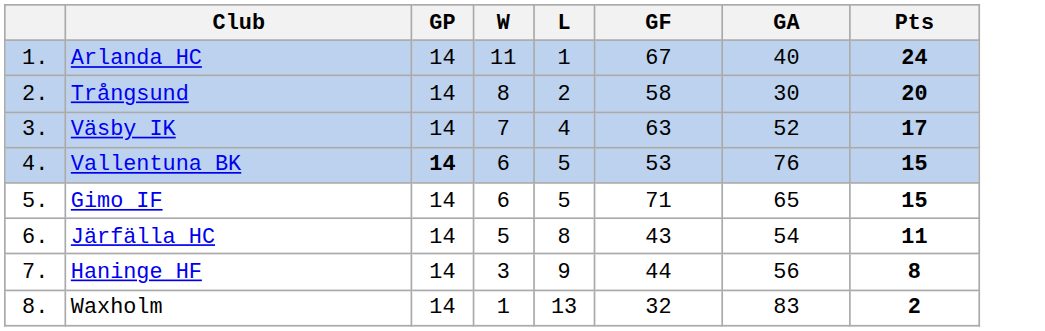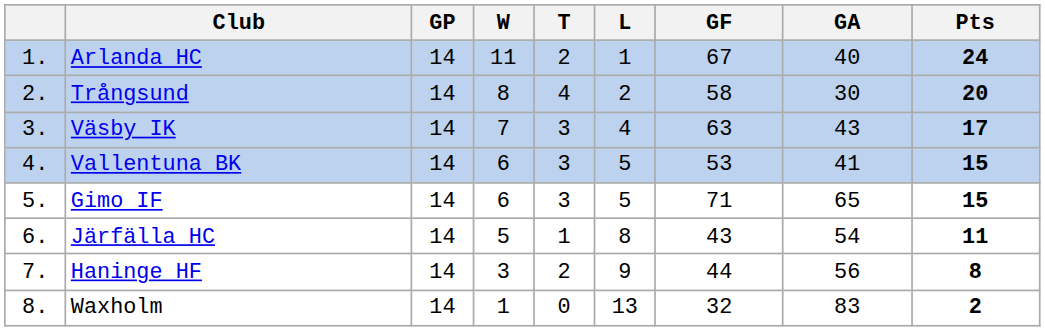 <table class="wikitable">
 <tr>
 <th width="30"></th>
 <th width="200">Club</th>
 <th width="30">GP</th>
 <th width="30">W</th>
+<th width="30">T</th>
 <th width="30">L</th>
 <th width="70">GF</th>
 <th width="70">GA</th>
 <th width="70">Pts</th>
 </tr>
 <tr bgcolor="#BCD2EE" align="center">
 <td>1.</td>
 <td align="left"><a href='#'>Arlanda HC</a></td>
 <td>14</td>
 <td>11</td>
+<td>2</td>
 <td>1</td>
 <td>67</td>
 <td>40</td>
 <td><strong>24</strong></td>
 </tr>
 <tr bgcolor="#BCD2EE" align="center">
 <td>2.</td>
 <td align="left"><a href='#'>Trångsund</a></td>
 <td>14</td>
 <td>8</td>
+<td>4</td>
 <td>2</td>
 <td>58</td>
 <td>30</td>
 <td><strong>20</strong></td>
 </tr>
 <tr bgcolor="#BCD2EE" align="center">
 <td>3.</td>
 <td align="left"><a href='#'>Väsby IK</a></td>
 <td>14</td>
 <td>7</td>
+<td>3</td>
 <td>4</td>
 <td>63</td>
-<td>52</td>
+<td>43</td>
 <td><strong>17</strong></td>
 </tr>
 <tr bgcolor="#BCD2EE" align="center">
 <td>4.</td>
 <td align="left"><a href='#'>Vallentuna BK</a></td>
-<td><strong>14</strong></td>
+<td>14</td>
 <td>6</td>
+<td>3</td>
 <td>5</td>
 <td>53</td>
-<td>76</td>
+<td>41</td>
 <td><strong>15</strong></td>
 </tr>
 <tr bgcolor="#FFFFFF" align="center">
 <td>5.</td>
 <td align="left"><a href='#'>Gimo IF</a></td>
 <td>14</td>
 <td>6</td>
+<td>3</td>
 <td>5</td>
 <td>71</td>
 <td>65</td>
 <td><strong>15</strong></td>
 </tr>
 <tr bgcolor="#FFFFFF" align="center">
 <td>6.</td>
 <td align="left"><a href='#'>Järfälla HC</a></td>
 <td>14</td>
 <td>5</td>
+<td>1</td>
 <td>8</td>
 <td>43</td>
 <td>54</td>
 <td><strong>11</strong></td>
 </tr>
 <tr bgcolor="#FFFFFF" align="center">
 <td>7.</td>
 <td align="left"><a href='#'>Haninge HF</a></td>
 <td>14</td>
 <td>3</td>
+<td>2</td>
 <td>9</td>
 <td>44</td>
 <td>56</td>
 <td><strong>8</strong></td>
 </tr>
 <tr bgcolor="#FFFFFF" align="center">
 <td>8.</td>
 <td align="left">Waxholm</td>
 <td>14</td>
 <td>1</td>
+<td>0</td>
 <td>13</td>
 <td>32</td>
 <td>83</td>
 <td><strong>2</strong></td>
 </tr>
 </table>
